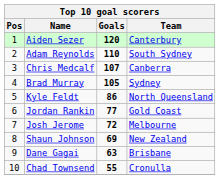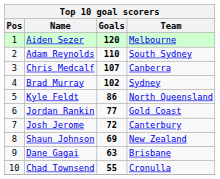 <table class="wikitable" style="text-align:center;">
 <tr>
 <th colspan=9>Top 10 goal scorers</th>
 </tr>
 <tr>
 <th>Pos</th>
 <th>Name</th>
 <th>Goals</th>
 <th>Team</th>
 </tr>
 <tr bgcolor="#d0ffd0">
 <td>1</td>
 <td style="text-align:left;"><a href='#'>Aiden Sezer</a></td>
 <td><strong>120</strong></td>
-<td style="text-align:left;"> <a href='#'>Canterbury</a></td>
+<td style="text-align:left;"> <a href='#'>Melbourne</a></td>
 </tr>
 <tr>
 <td>2</td>
 <td style="text-align:left;"><a href='#'>Adam Reynolds</a></td>
 <td><strong>110</strong></td>
 <td style="text-align:left;"> <a href='#'>South Sydney</a></td>
 </tr>
 <tr>
 <td>3</td>
 <td style="text-align:left;"><a href='#'>Chris Medcalf</a></td>
 <td><strong>107</strong></td>
 <td style="text-align:left;"> <a href='#'>Canberra</a></td>
 </tr>
 <tr>
 <td>4</td>
 <td style="text-align:left;"><a href='#'>Brad Murray</a></td>
-<td><strong>105</strong></td>
+<td><strong>102</strong></td>
 <td style="text-align:left;"> <a href='#'>Sydney</a></td>
 </tr>
 <tr>
 <td>5</td>
 <td style="text-align:left;"><a href='#'>Kyle Feldt</a></td>
 <td><strong>86</strong></td>
 <td style="text-align:left;"> <a href='#'>North Queensland</a></td>
 </tr>
 <tr>
 <td>6</td>
 <td style="text-align:left;"><a href='#'>Jordan Rankin</a></td>
 <td><strong>77</strong></td>
 <td style="text-align:left;"> <a href='#'>Gold Coast</a></td>
 </tr>
 <tr>
 <td>7</td>
 <td style="text-align:left;"><a href='#'>Josh Jerome</a></td>
 <td><strong>72</strong></td>
-<td style="text-align:left;"> <a href='#'>Melbourne</a></td>
+<td style="text-align:left;"> <a href='#'>Canterbury</a></td>
 </tr>
 <tr>
 <td>8</td>
 <td style="text-align:left;"><a href='#'>Shaun Johnson</a></td>
 <td><strong>69</strong></td>
 <td style="text-align:left;"> <a href='#'>New Zealand</a></td>
 </tr>
 <tr>
 <td>9</td>
 <td style="text-align:left;"><a href='#'>Dane Gagai</a></td>
 <td><strong>63</strong></td>
 <td style="text-align:left;"> <a href='#'>Brisbane</a></td>
 </tr>
 <tr>
 <td>10</td>
 <td style="text-align:left;"><a href='#'>Chad Townsend</a></td>
 <td><strong>55</strong></td>
 <td style="text-align:left;"> <a href='#'>Cronulla</a></td>
 </tr>
 <tr>
 </tr>
 </table>
